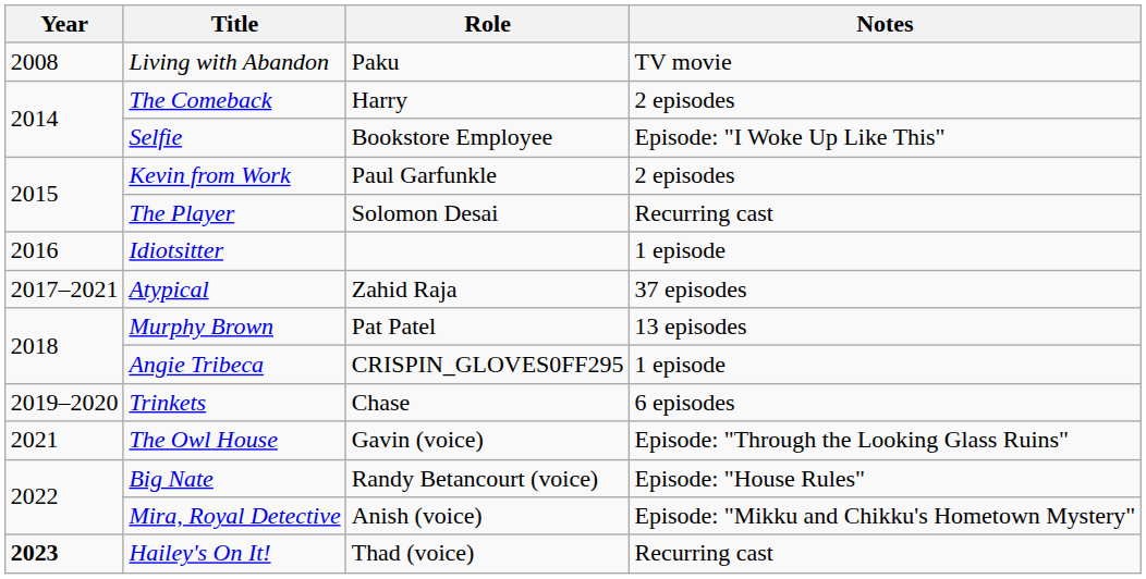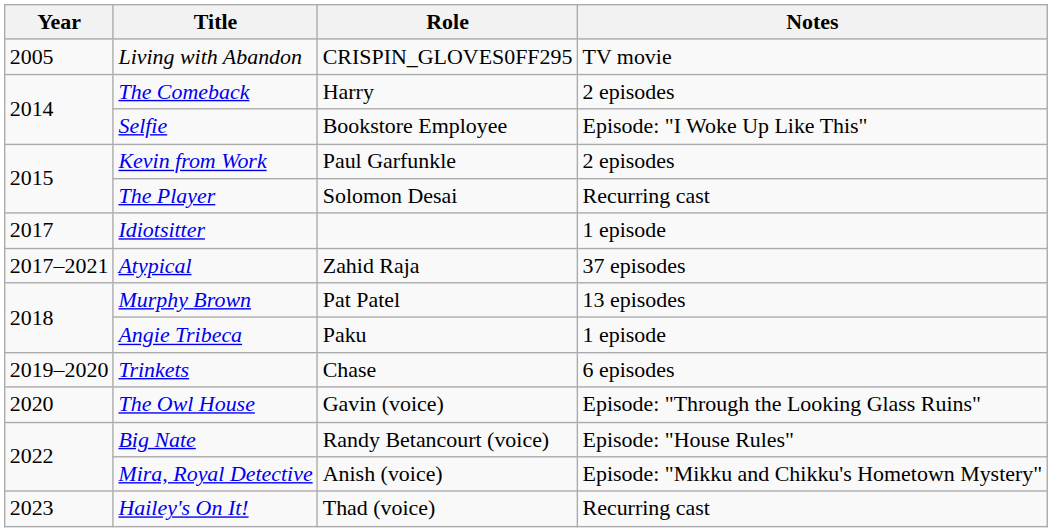 <table class="wikitable">
 <tr>
 <th>Year</th>
 <th>Title</th>
 <th>Role</th>
 <th>Notes</th>
 </tr>
 <tr>
-<td>2008</td>
+<td>2005</td>
 <td><em>Living with Abandon</em></td>
-<td>Paku</td>
+<td>CRISPIN_GLOVES0FF295</td>
 <td>TV movie</td>
 </tr>
 <tr>
 <td rowspan="2">2014</td>
 <td><em><a href='#'>The Comeback</a></em></td>
 <td>Harry</td>
 <td>2 episodes</td>
 </tr>
 <tr>
 <td><em><a href='#'>Selfie</a></em></td>
 <td>Bookstore Employee</td>
 <td>Episode: "I Woke Up Like This"</td>
 </tr>
 <tr>
 <td rowspan="2">2015</td>
 <td><em><a href='#'>Kevin from Work</a></em></td>
 <td>Paul Garfunkle</td>
 <td>2 episodes</td>
 </tr>
 <tr>
 <td><em><a href='#'>The Player</a></em></td>
 <td>Solomon Desai</td>
 <td>Recurring cast</td>
 </tr>
 <tr>
-<td>2016</td>
+<td>2017</td>
 <td><em><a href='#'>Idiotsitter</a></em></td>
 <td></td>
 <td>1 episode</td>
 </tr>
 <tr>
 <td>2017–2021</td>
 <td><em><a href='#'>Atypical</a></em></td>
 <td>Zahid Raja</td>
 <td>37 episodes</td>
 </tr>
 <tr>
 <td rowspan="2">2018</td>
 <td><em><a href='#'>Murphy Brown</a></em></td>
 <td>Pat Patel</td>
 <td>13 episodes</td>
 </tr>
 <tr>
 <td><em><a href='#'>Angie Tribeca</a></em></td>
-<td>CRISPIN_GLOVES0FF295</td>
+<td>Paku</td>
 <td>1 episode</td>
 </tr>
 <tr>
 <td>2019–2020</td>
 <td><em><a href='#'>Trinkets</a></em></td>
 <td>Chase</td>
 <td>6 episodes</td>
 </tr>
 <tr>
-<td>2021</td>
+<td>2020</td>
 <td><em><a href='#'>The Owl House</a></em></td>
 <td>Gavin (voice)</td>
 <td>Episode: "Through the Looking Glass Ruins"</td>
 </tr>
 <tr>
 <td rowspan="2">2022</td>
 <td><em><a href='#'>Big Nate</a></em></td>
 <td>Randy Betancourt (voice)</td>
 <td>Episode: "House Rules"</td>
 </tr>
 <tr>
 <td><em><a href='#'>Mira, Royal Detective</a></em></td>
 <td>Anish (voice)</td>
 <td>Episode: "Mikku and Chikku's Hometown Mystery"</td>
 </tr>
 <tr>
-<td><strong>2023</strong></td>
+<td>2023</td>
 <td><em><a href='#'>Hailey's On It!</a></em></td>
 <td>Thad (voice)</td>
 <td>Recurring cast</td>
 </tr>
 </table>
